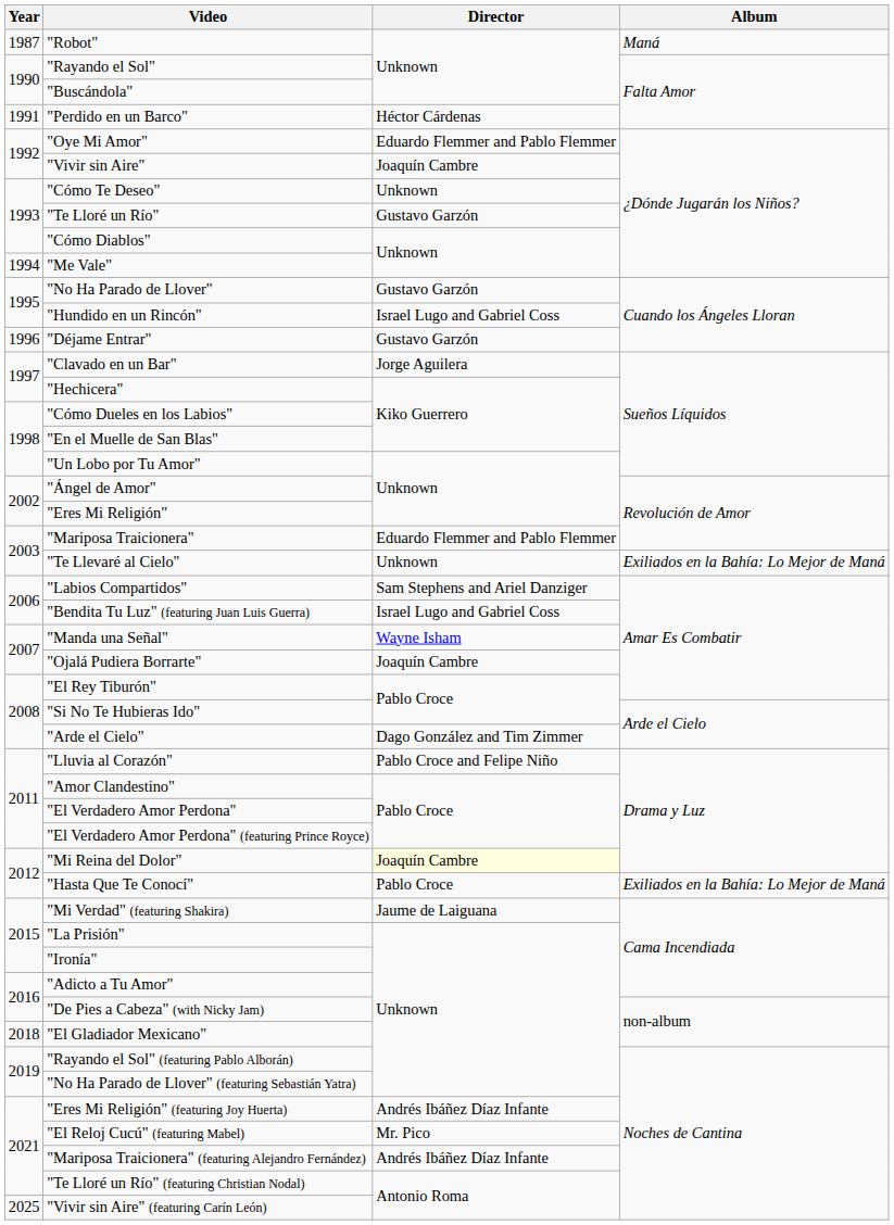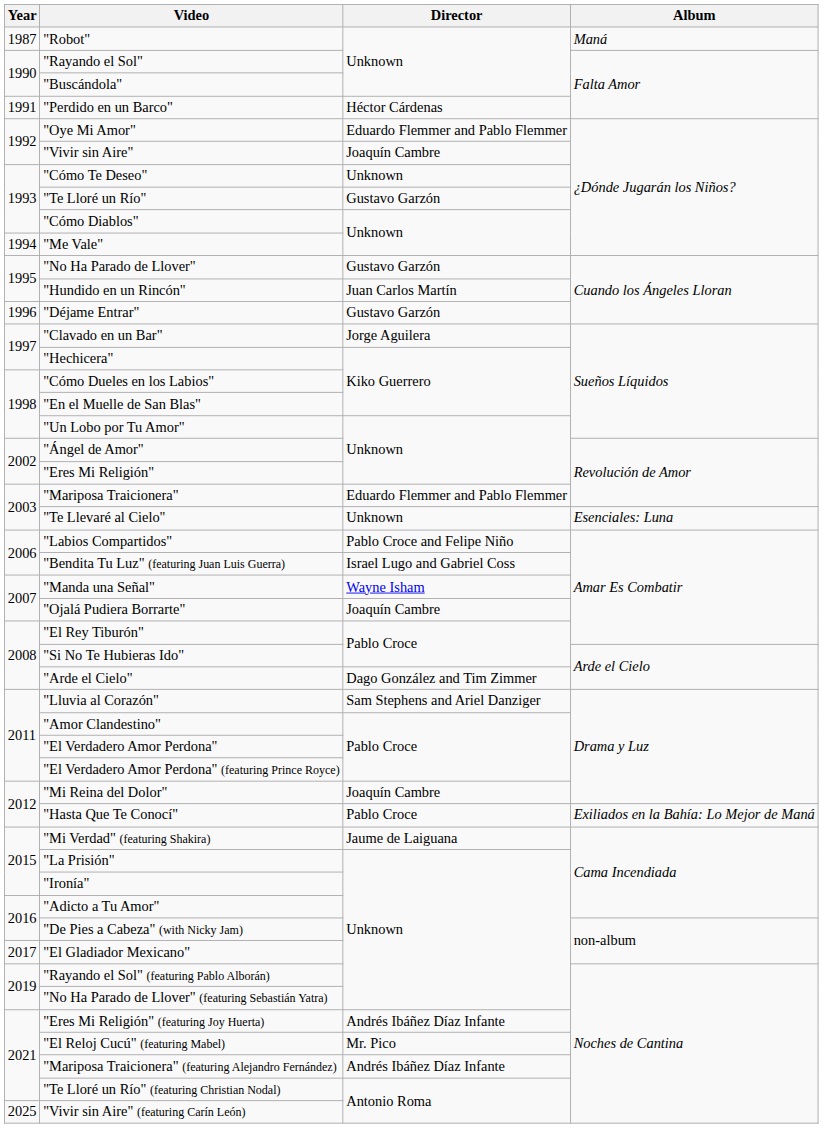 <table class="wikitable">
 <tr>
 <th>Year</th>
 <th>Video</th>
 <th>Director</th>
 <th>Album</th>
 </tr>
 <tr>
 <td>1987</td>
 <td>"Robot"</td>
 <td rowspan="3">Unknown</td>
 <td><em>Maná</em></td>
 </tr>
 <tr>
 <td rowspan="2">1990</td>
 <td>"Rayando el Sol"</td>
 <td rowspan="3"><em>Falta Amor</em></td>
 </tr>
 <tr>
 <td>"Buscándola"</td>
 </tr>
 <tr>
 <td>1991</td>
 <td>"Perdido en un Barco"</td>
 <td>Héctor Cárdenas</td>
 </tr>
 <tr>
 <td rowspan="2">1992</td>
 <td>"Oye Mi Amor"</td>
 <td>Eduardo Flemmer and Pablo Flemmer</td>
 <td rowspan="6"><em>¿Dónde Jugarán los Niños?</em></td>
 </tr>
 <tr>
 <td>"Vivir sin Aire"</td>
 <td>Joaquín Cambre</td>
 </tr>
 <tr>
 <td rowspan="3">1993</td>
 <td>"Cómo Te Deseo"</td>
 <td>Unknown</td>
 </tr>
 <tr>
 <td>"Te Lloré un Río"</td>
 <td>Gustavo Garzón</td>
 </tr>
 <tr>
 <td>"Cómo Diablos"</td>
 <td rowspan="2">Unknown</td>
 </tr>
 <tr>
 <td>1994</td>
 <td>"Me Vale"</td>
 </tr>
 <tr>
 <td rowspan="2">1995</td>
 <td>"No Ha Parado de Llover"</td>
 <td>Gustavo Garzón</td>
 <td rowspan="3"><em>Cuando los Ángeles Lloran</em></td>
 </tr>
 <tr>
 <td>"Hundido en un Rincón"</td>
-<td>Israel Lugo and Gabriel Coss</td>
+<td>Juan Carlos Martín</td>
 </tr>
 <tr>
 <td>1996</td>
 <td>"Déjame Entrar"</td>
 <td>Gustavo Garzón</td>
 </tr>
 <tr>
 <td rowspan="2">1997</td>
 <td>"Clavado en un Bar"</td>
 <td>Jorge Aguilera</td>
 <td rowspan="5"><em>Sueños Líquidos</em></td>
 </tr>
 <tr>
 <td>"Hechicera"</td>
 <td rowspan="3">Kiko Guerrero</td>
 </tr>
 <tr>
 <td rowspan="3">1998</td>
 <td>"Cómo Dueles en los Labios"</td>
 </tr>
 <tr>
 <td>"En el Muelle de San Blas"</td>
 </tr>
 <tr>
 <td>"Un Lobo por Tu Amor"</td>
 <td rowspan="3">Unknown</td>
 </tr>
 <tr>
 <td rowspan="2">2002</td>
 <td>"Ángel de Amor"</td>
 <td rowspan="3"><em>Revolución de Amor</em></td>
 </tr>
 <tr>
 <td>"Eres Mi Religión"</td>
 </tr>
 <tr>
 <td rowspan="2">2003</td>
 <td>"Mariposa Traicionera"</td>
 <td>Eduardo Flemmer and Pablo Flemmer</td>
 </tr>
 <tr>
 <td>"Te Llevaré al Cielo"</td>
 <td>Unknown</td>
-<td><em>Exiliados en la Bahía: Lo Mejor de Maná</em></td>
+<td><em>Esenciales: Luna</em></td>
 </tr>
 <tr>
 <td rowspan="2">2006</td>
 <td>"Labios Compartidos"</td>
-<td>Sam Stephens and Ariel Danziger</td>
+<td>Pablo Croce and Felipe Niño</td>
 <td rowspan="5"><em>Amar Es Combatir</em></td>
 </tr>
 <tr>
 <td>"Bendita Tu Luz" <small>(featuring Juan Luis Guerra)</small></td>
 <td>Israel Lugo and Gabriel Coss</td>
 </tr>
 <tr>
 <td rowspan="2">2007</td>
 <td>"Manda una Señal"</td>
 <td><a href='#'>Wayne Isham</a></td>
 </tr>
 <tr>
 <td>"Ojalá Pudiera Borrarte"</td>
 <td>Joaquín Cambre</td>
 </tr>
 <tr>
 <td rowspan="3">2008</td>
 <td>"El Rey Tiburón"</td>
 <td rowspan="2">Pablo Croce</td>
 </tr>
 <tr>
 <td>"Si No Te Hubieras Ido"</td>
 <td rowspan="2"><em>Arde el Cielo</em></td>
 </tr>
 <tr>
 <td>"Arde el Cielo"</td>
 <td>Dago González and Tim Zimmer</td>
 </tr>
 <tr>
 <td rowspan="4">2011</td>
 <td>"Lluvia al Corazón"</td>
-<td>Pablo Croce and Felipe Niño</td>
+<td>Sam Stephens and Ariel Danziger</td>
 <td rowspan="5"><em>Drama y Luz</em></td>
 </tr>
 <tr>
 <td>"Amor Clandestino"</td>
 <td rowspan="3">Pablo Croce</td>
 </tr>
 <tr>
 <td>"El Verdadero Amor Perdona"</td>
 </tr>
 <tr>
 <td>"El Verdadero Amor Perdona" <small>(featuring Prince Royce)</small></td>
 </tr>
 <tr>
 <td rowspan="2">2012</td>
 <td>"Mi Reina del Dolor"</td>
-<td style="background: lightyellow;">Joaquín Cambre</td>
+<td>Joaquín Cambre</td>
 </tr>
 <tr>
 <td>"Hasta Que Te Conocí"</td>
 <td>Pablo Croce</td>
 <td><em>Exiliados en la Bahía: Lo Mejor de Maná</em></td>
 </tr>
 <tr>
 <td rowspan="3">2015</td>
 <td>"Mi Verdad" <small>(featuring Shakira)</small></td>
 <td>Jaume de Laiguana</td>
 <td rowspan="4"><em>Cama Incendiada</em></td>
 </tr>
 <tr>
 <td>"La Prisión"</td>
 <td rowspan="7">Unknown</td>
 </tr>
 <tr>
 <td>"Ironía"</td>
 </tr>
 <tr>
 <td rowspan="2">2016</td>
 <td>"Adicto a Tu Amor"</td>
 </tr>
 <tr>
 <td>"De Pies a Cabeza" <small>(with Nicky Jam)</small></td>
 <td rowspan="2">non-album</td>
 </tr>
 <tr>
-<td>2018</td>
+<td>2017</td>
 <td>"El Gladiador Mexicano"</td>
 </tr>
 <tr>
 <td rowspan="2">2019</td>
 <td>"Rayando el Sol" <small>(featuring Pablo Alborán)</small></td>
 <td rowspan="7"><em>Noches de Cantina</em></td>
 </tr>
 <tr>
 <td>"No Ha Parado de Llover" <small>(featuring Sebastián Yatra)</small></td>
 </tr>
 <tr>
 <td rowspan="4">2021</td>
 <td>"Eres Mi Religión" <small>(featuring Joy Huerta)</small></td>
 <td>Andrés Ibáñez Díaz Infante</td>
 </tr>
 <tr>
 <td>"El Reloj Cucú" <small>(featuring Mabel)</small></td>
 <td>Mr. Pico</td>
 </tr>
 <tr>
 <td>"Mariposa Traicionera" <small>(featuring Alejandro Fernández)</small></td>
 <td>Andrés Ibáñez Díaz Infante</td>
 </tr>
 <tr>
 <td>"Te Lloré un Río" <small>(featuring Christian Nodal)</small></td>
 <td rowspan="2">Antonio Roma</td>
 </tr>
 <tr>
 <td>2025</td>
 <td>"Vivir sin Aire" <small>(featuring Carín León)</small></td>
 </tr>
 </table>
